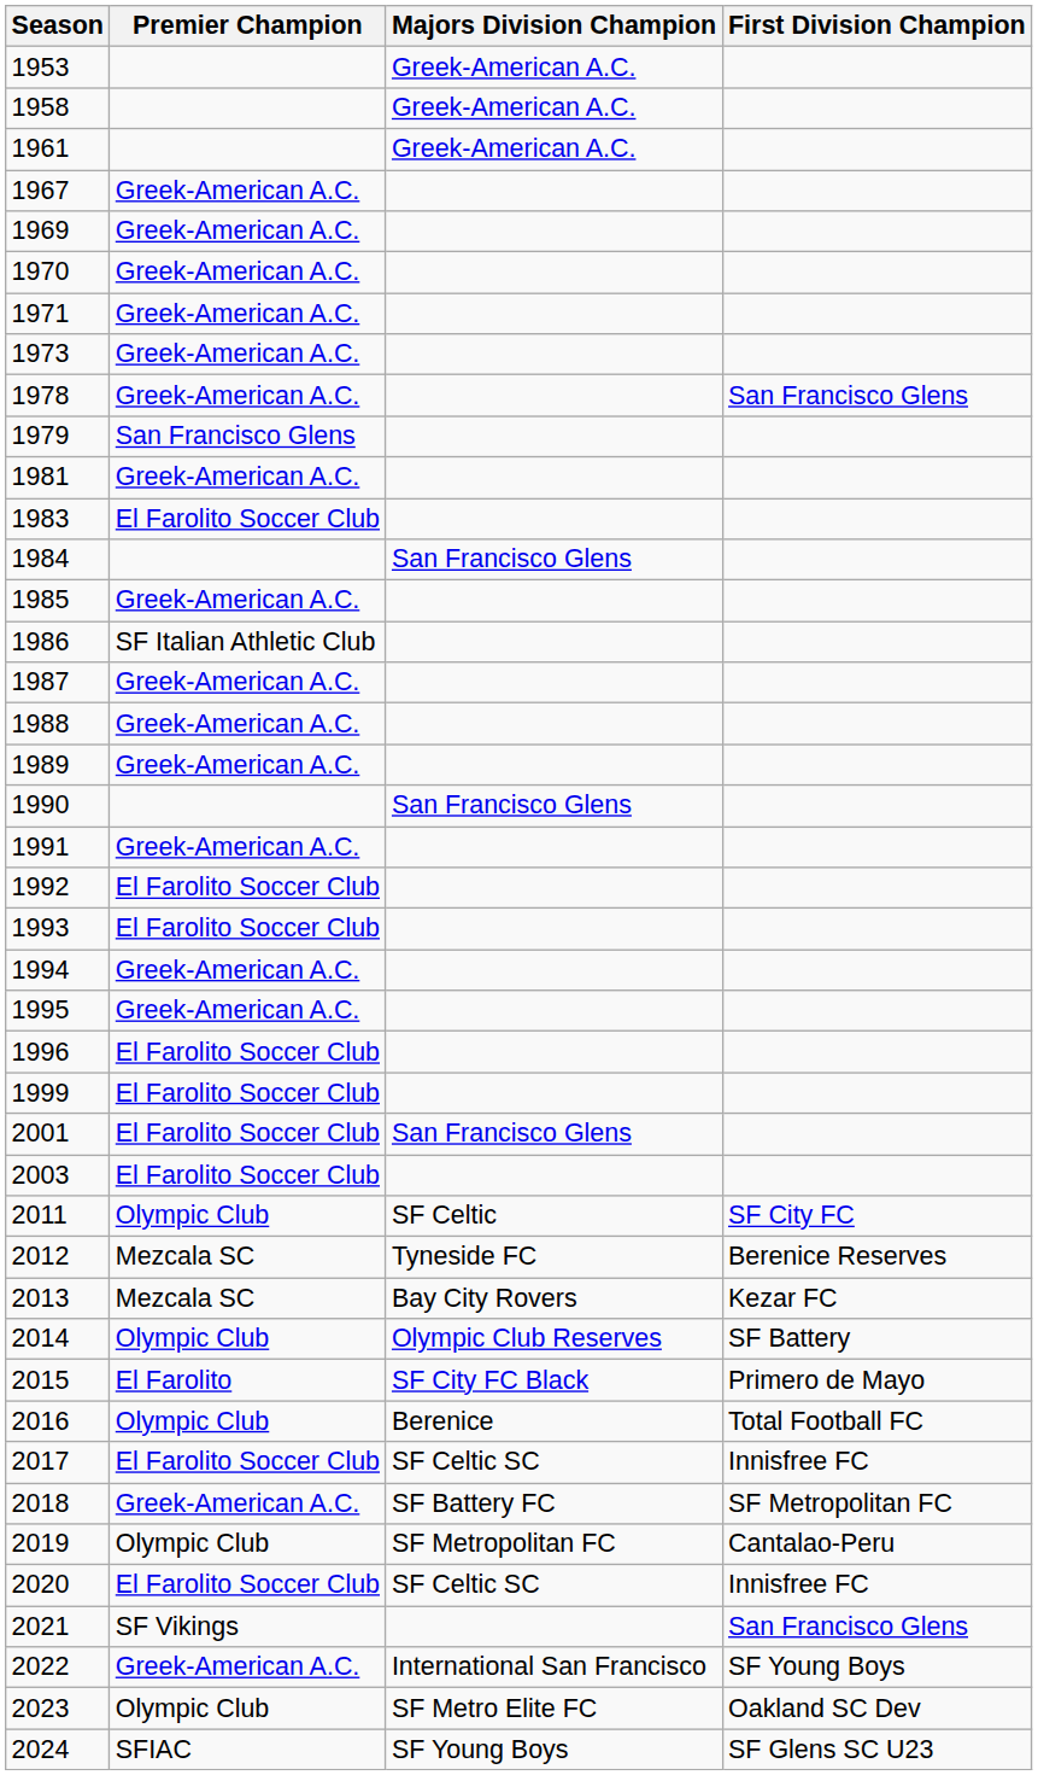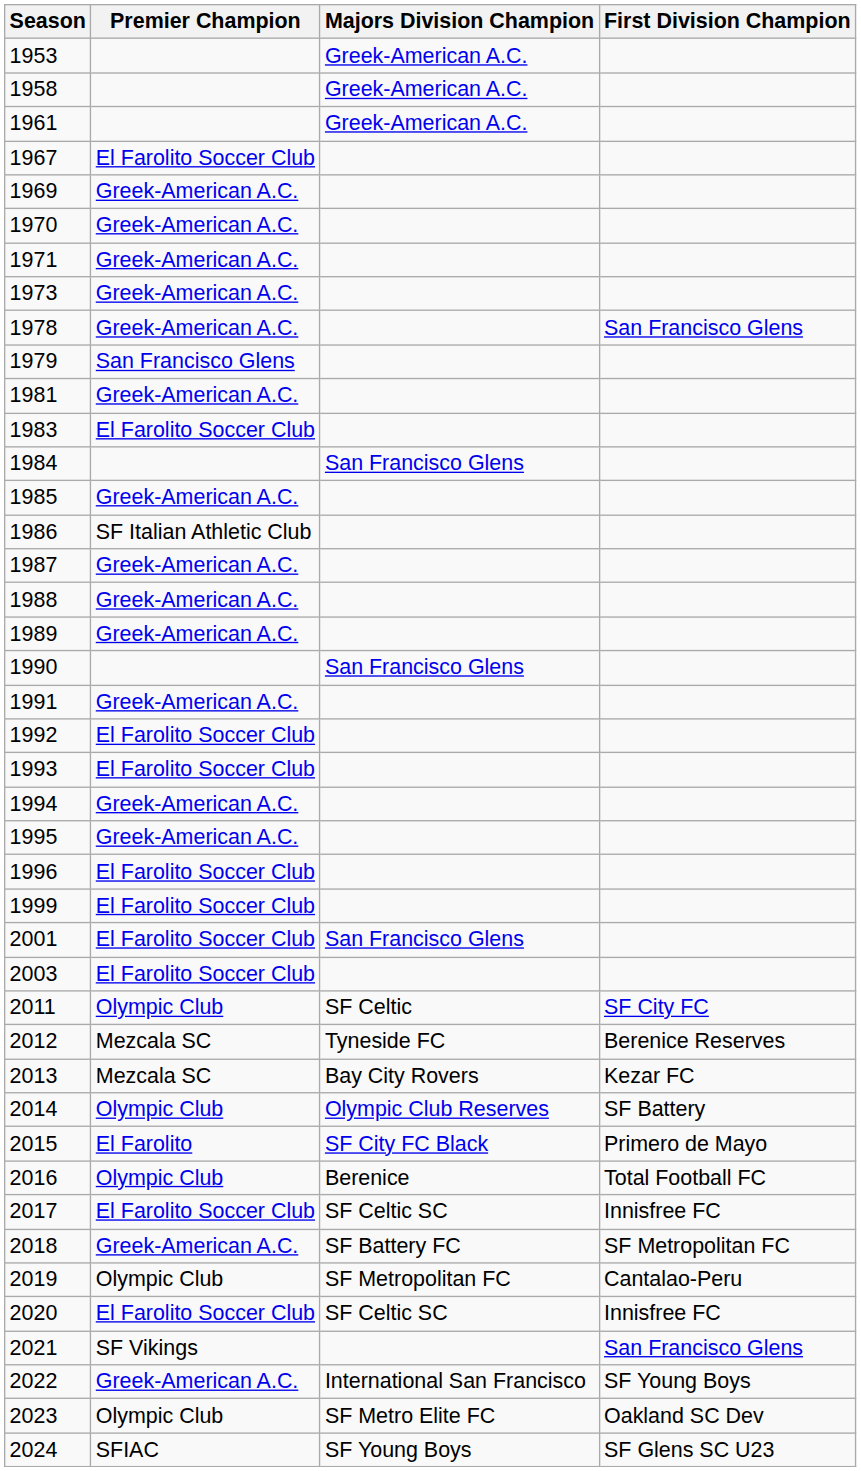 <table class="wikitable">
 <tr>
 <th>Season</th>
 <th>Premier Champion</th>
 <th>Majors Division Champion</th>
 <th>First Division Champion</th>
 </tr>
 <tr>
 <td>1953</td>
 <td></td>
 <td><a href='#'>Greek-American A.C.</a></td>
 <td></td>
 </tr>
 <tr>
 <td>1958</td>
 <td></td>
 <td><a href='#'>Greek-American A.C.</a></td>
 <td></td>
 </tr>
 <tr>
 <td>1961</td>
 <td></td>
 <td><a href='#'>Greek-American A.C.</a></td>
 <td></td>
 </tr>
 <tr>
 <td>1967</td>
-<td><a href='#'>Greek-American A.C.</a></td>
+<td><a href='#'>El Farolito Soccer Club</a></td>
 <td></td>
 <td></td>
 </tr>
 <tr>
 <td>1969</td>
 <td><a href='#'>Greek-American A.C.</a></td>
 <td></td>
 <td></td>
 </tr>
 <tr>
 <td>1970</td>
 <td><a href='#'>Greek-American A.C.</a></td>
 <td></td>
 <td></td>
 </tr>
 <tr>
 <td>1971</td>
 <td><a href='#'>Greek-American A.C.</a></td>
 <td></td>
 <td></td>
 </tr>
 <tr>
 <td>1973</td>
 <td><a href='#'>Greek-American A.C.</a></td>
 <td></td>
 <td></td>
 </tr>
 <tr>
 <td>1978</td>
 <td><a href='#'>Greek-American A.C.</a></td>
 <td></td>
 <td><a href='#'>San Francisco Glens</a></td>
 </tr>
 <tr>
 <td>1979</td>
 <td><a href='#'>San Francisco Glens</a></td>
 <td></td>
 <td></td>
 </tr>
 <tr>
 <td>1981</td>
 <td><a href='#'>Greek-American A.C.</a></td>
 <td></td>
 <td></td>
 </tr>
 <tr>
 <td>1983</td>
 <td><a href='#'>El Farolito Soccer Club</a></td>
 <td></td>
 <td></td>
 </tr>
 <tr>
 <td>1984</td>
 <td></td>
 <td><a href='#'>San Francisco Glens</a></td>
 <td></td>
 </tr>
 <tr>
 <td>1985</td>
 <td><a href='#'>Greek-American A.C.</a></td>
 <td></td>
 <td></td>
 </tr>
 <tr>
 <td>1986</td>
 <td>SF Italian Athletic Club</td>
 <td></td>
 <td></td>
 </tr>
 <tr>
 <td>1987</td>
 <td><a href='#'>Greek-American A.C.</a></td>
 <td></td>
 <td></td>
 </tr>
 <tr>
 <td>1988</td>
 <td><a href='#'>Greek-American A.C.</a></td>
 <td></td>
 <td></td>
 </tr>
 <tr>
 <td>1989</td>
 <td><a href='#'>Greek-American A.C.</a></td>
 <td></td>
 <td></td>
 </tr>
 <tr>
 <td>1990</td>
 <td></td>
 <td><a href='#'>San Francisco Glens</a></td>
 <td></td>
 </tr>
 <tr>
 <td>1991</td>
 <td><a href='#'>Greek-American A.C.</a></td>
 <td></td>
 <td></td>
 </tr>
 <tr>
 <td>1992</td>
 <td><a href='#'>El Farolito Soccer Club</a></td>
 <td></td>
 <td></td>
 </tr>
 <tr>
 <td>1993</td>
 <td><a href='#'>El Farolito Soccer Club</a></td>
 <td></td>
 <td></td>
 </tr>
 <tr>
 <td>1994</td>
 <td><a href='#'>Greek-American A.C.</a></td>
 <td></td>
 <td></td>
 </tr>
 <tr>
 <td>1995</td>
 <td><a href='#'>Greek-American A.C.</a></td>
 <td></td>
 <td></td>
 </tr>
 <tr>
 <td>1996</td>
 <td><a href='#'>El Farolito Soccer Club</a></td>
 <td></td>
 <td></td>
 </tr>
 <tr>
 <td>1999</td>
 <td><a href='#'>El Farolito Soccer Club</a></td>
 <td></td>
 <td></td>
 </tr>
 <tr>
 <td>2001</td>
 <td><a href='#'>El Farolito Soccer Club</a></td>
 <td><a href='#'>San Francisco Glens</a></td>
 <td></td>
 </tr>
 <tr>
 <td>2003</td>
 <td><a href='#'>El Farolito Soccer Club</a></td>
 <td></td>
 <td></td>
 </tr>
 <tr>
 <td>2011</td>
 <td><a href='#'>Olympic Club</a></td>
 <td>SF Celtic</td>
 <td><a href='#'>SF City FC</a></td>
 </tr>
 <tr>
 <td>2012</td>
 <td>Mezcala SC</td>
 <td>Tyneside FC</td>
 <td>Berenice Reserves</td>
 </tr>
 <tr>
 <td>2013</td>
 <td>Mezcala SC</td>
 <td>Bay City Rovers</td>
 <td>Kezar FC</td>
 </tr>
 <tr>
 <td>2014</td>
 <td><a href='#'>Olympic Club</a></td>
 <td><a href='#'>Olympic Club Reserves</a></td>
 <td>SF Battery</td>
 </tr>
 <tr>
 <td>2015</td>
 <td><a href='#'>El Farolito</a></td>
 <td><a href='#'>SF City FC Black</a></td>
 <td>Primero de Mayo</td>
 </tr>
 <tr>
 <td>2016</td>
 <td><a href='#'>Olympic Club</a></td>
 <td>Berenice</td>
 <td>Total Football FC</td>
 </tr>
 <tr>
 <td>2017</td>
 <td><a href='#'>El Farolito Soccer Club</a></td>
 <td>SF Celtic SC</td>
 <td>Innisfree FC</td>
 </tr>
 <tr>
 <td>2018</td>
 <td><a href='#'>Greek-American A.C.</a></td>
 <td>SF Battery FC</td>
 <td>SF Metropolitan FC</td>
 </tr>
 <tr>
 <td>2019</td>
 <td>Olympic Club</td>
 <td>SF Metropolitan FC</td>
 <td>Cantalao-Peru</td>
 </tr>
 <tr>
 <td>2020</td>
 <td><a href='#'>El Farolito Soccer Club</a></td>
 <td>SF Celtic SC</td>
 <td>Innisfree FC</td>
 </tr>
 <tr>
 <td>2021</td>
 <td>SF Vikings</td>
 <td></td>
 <td><a href='#'>San Francisco Glens</a></td>
 </tr>
 <tr>
 <td>2022</td>
 <td><a href='#'>Greek-American A.C.</a></td>
 <td>International San Francisco</td>
 <td>SF Young Boys</td>
 </tr>
 <tr>
 <td>2023</td>
 <td>Olympic Club</td>
 <td>SF Metro Elite FC</td>
 <td>Oakland SC Dev</td>
 </tr>
 <tr>
 <td>2024</td>
 <td>SFIAC</td>
 <td>SF Young Boys</td>
 <td>SF Glens SC U23</td>
 </tr>
 </table>
